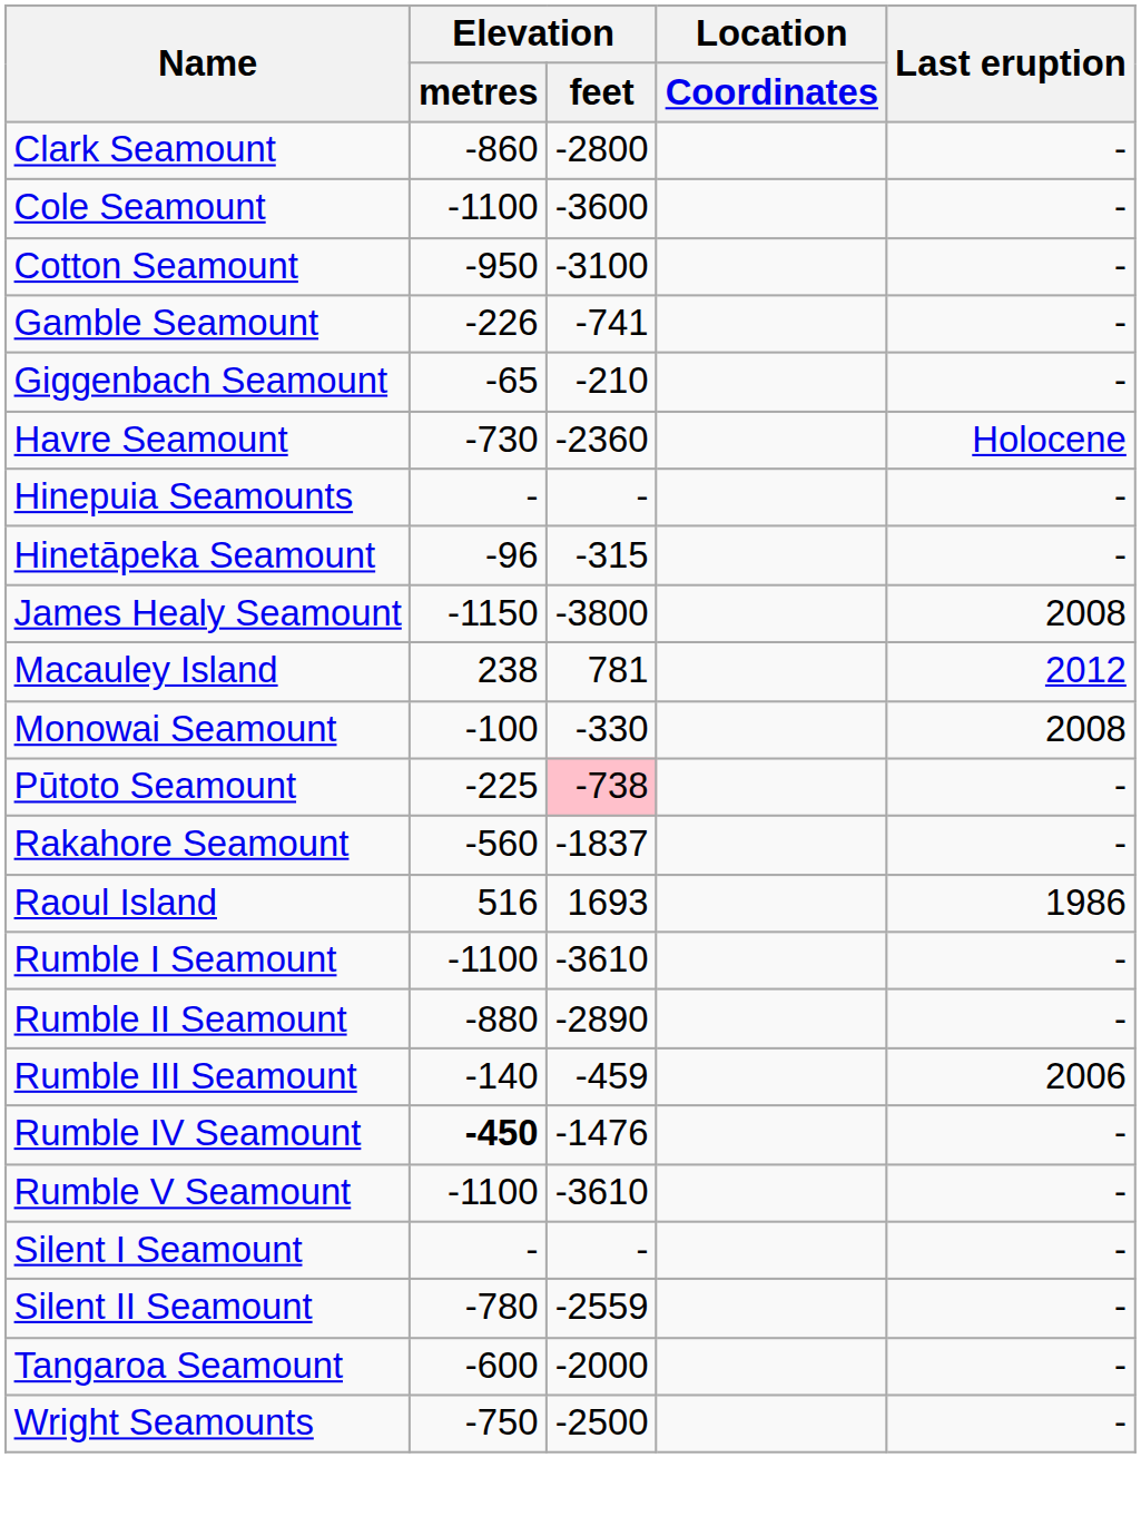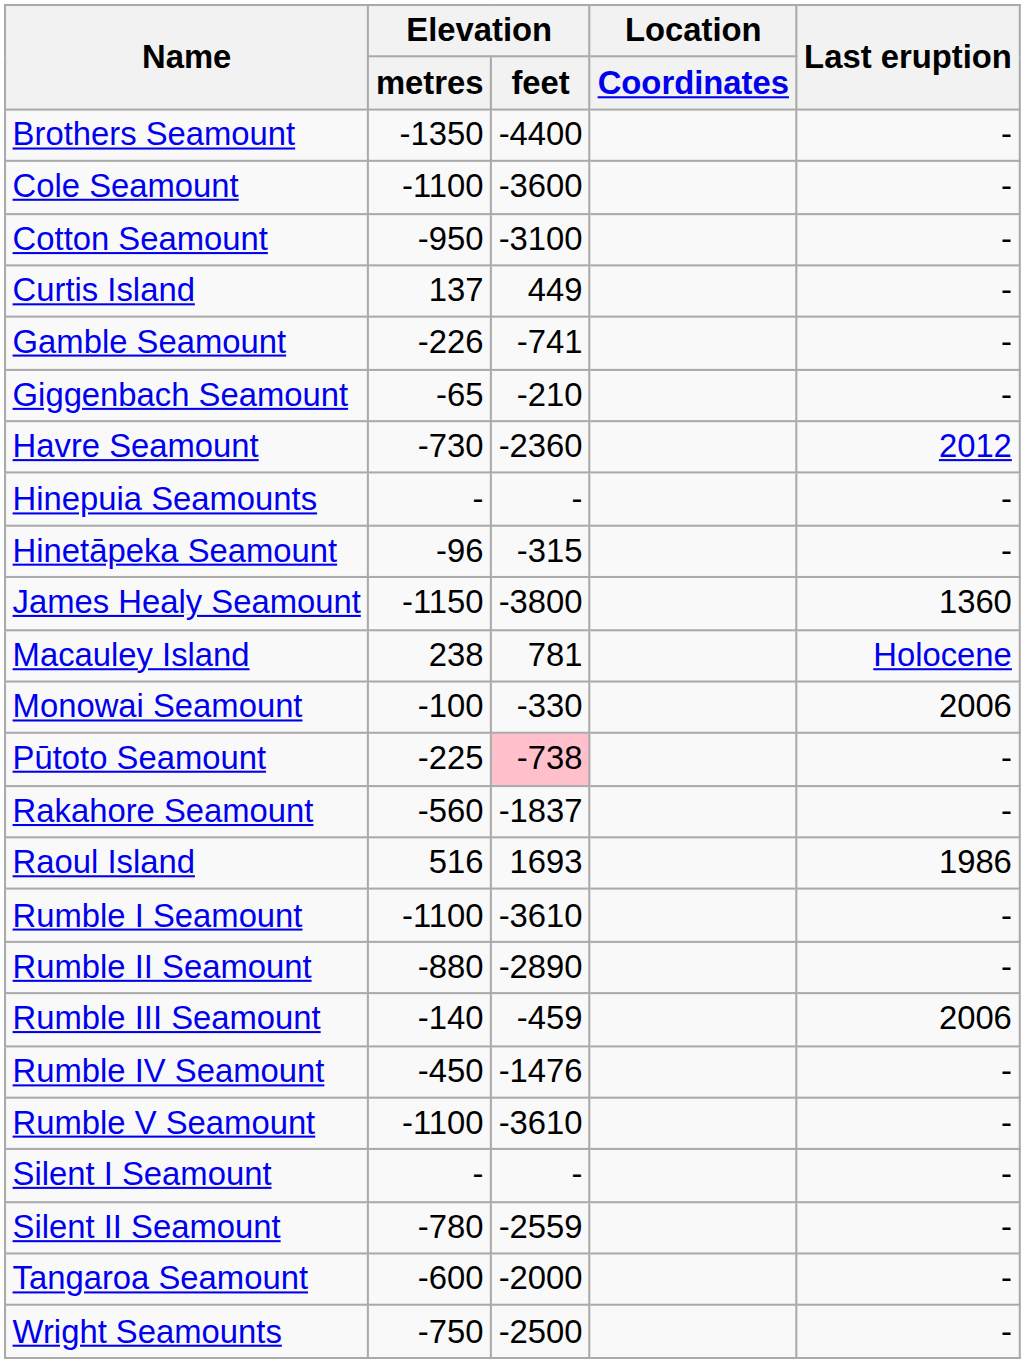 <table class="wikitable">
 <tr>
 <th rowspan="2">Name</th>
 <th colspan ="2">Elevation</th>
 <th>Location</th>
 <th rowspan="2">Last eruption</th>
 </tr>
 <tr>
 <th>metres</th>
 <th>feet</th>
 <th><a href='#'>Coordinates</a></th>
 </tr>
 <tr align="right">
-<td align="left"><a href='#'>Clark Seamount</a></td>
-<td>-860</td>
-<td>-2800</td>
+<td align="left"><a href='#'>Brothers Seamount</a></td>
+<td>-1350</td>
+<td>-4400</td>
 <td></td>
 <td>-</td>
 </tr>
 <tr align="right">
 <td align="left"><a href='#'>Cole Seamount</a></td>
 <td>-1100</td>
 <td>-3600</td>
 <td></td>
 <td>-</td>
 </tr>
 <tr align="right">
 <td align="left"><a href='#'>Cotton Seamount</a></td>
 <td>-950</td>
 <td>-3100</td>
+<td></td>
+<td>-</td>
+</tr>
+<tr align="right">
+<td align="left"><a href='#'>Curtis Island</a></td>
+<td>137</td>
+<td>449</td>
 <td></td>
 <td>-</td>
 </tr>
 <tr align="right">
 <td align="left"><a href='#'>Gamble Seamount</a></td>
 <td>-226</td>
 <td>-741</td>
 <td></td>
 <td>-</td>
 </tr>
 <tr align="right">
 <td align="left"><a href='#'>Giggenbach Seamount</a></td>
 <td>-65</td>
 <td>-210</td>
 <td></td>
 <td>-</td>
 </tr>
 <tr align="right">
 <td align="left"><a href='#'>Havre Seamount</a></td>
 <td>-730</td>
 <td>-2360</td>
 <td></td>
-<td><a href='#'>Holocene</a></td>
+<td><a href='#'>2012</a></td>
 </tr>
 <tr align="right">
 <td align="left"><a href='#'>Hinepuia Seamounts</a></td>
 <td>-</td>
 <td>-</td>
 <td></td>
 <td>-</td>
 </tr>
 <tr align="right">
 <td align="left"><a href='#'>Hinetāpeka Seamount</a></td>
 <td>-96</td>
 <td>-315</td>
 <td></td>
 <td>-</td>
 </tr>
 <tr align="right">
 <td align="left"><a href='#'>James Healy Seamount</a></td>
 <td>-1150</td>
 <td>-3800</td>
 <td></td>
-<td>2008</td>
+<td>1360</td>
 </tr>
 <tr align="right">
 <td align="left"><a href='#'>Macauley Island</a></td>
 <td>238</td>
 <td>781</td>
 <td></td>
-<td><a href='#'>2012</a></td>
+<td><a href='#'>Holocene</a></td>
 </tr>
 <tr align="right">
 <td align="left"><a href='#'>Monowai Seamount</a></td>
 <td>-100</td>
 <td>-330</td>
 <td></td>
-<td>2008</td>
+<td>2006</td>
 </tr>
 <tr align="right">
 <td align="left"><a href='#'>Pūtoto Seamount</a></td>
 <td>-225</td>
 <td style="background: pink;">-738</td>
 <td></td>
 <td>-</td>
 </tr>
 <tr align="right">
 <td align="left"><a href='#'>Rakahore Seamount</a></td>
 <td>-560</td>
 <td>-1837</td>
 <td></td>
 <td>-</td>
 </tr>
 <tr align="right">
 <td align="left"><a href='#'>Raoul Island</a></td>
 <td>516</td>
 <td>1693</td>
 <td></td>
 <td>1986</td>
 </tr>
 <tr align="right">
 <td align="left"><a href='#'>Rumble I Seamount</a></td>
 <td>-1100</td>
 <td>-3610</td>
 <td></td>
 <td>-</td>
 </tr>
 <tr align="right">
 <td align="left"><a href='#'>Rumble II Seamount</a></td>
 <td>-880</td>
 <td>-2890</td>
 <td></td>
 <td>-</td>
 </tr>
 <tr align="right">
 <td align="left"><a href='#'>Rumble III Seamount</a></td>
 <td>-140</td>
 <td>-459</td>
 <td></td>
 <td>2006</td>
 </tr>
 <tr align="right">
 <td align="left"><a href='#'>Rumble IV Seamount</a></td>
-<td><strong>-450</strong></td>
+<td>-450</td>
 <td>-1476</td>
 <td></td>
 <td>-</td>
 </tr>
 <tr align="right">
 <td align="left"><a href='#'>Rumble V Seamount</a></td>
 <td>-1100</td>
 <td>-3610</td>
 <td></td>
 <td>-</td>
 </tr>
 <tr align="right">
 <td align="left"><a href='#'>Silent I Seamount</a></td>
 <td>-</td>
 <td>-</td>
 <td></td>
 <td>-</td>
 </tr>
 <tr align="right">
 <td align="left"><a href='#'>Silent II Seamount</a></td>
 <td>-780</td>
 <td>-2559</td>
 <td></td>
 <td>-</td>
 </tr>
 <tr align="right">
 <td align="left"><a href='#'>Tangaroa Seamount</a></td>
 <td>-600</td>
 <td>-2000</td>
 <td></td>
 <td>-</td>
 </tr>
 <tr align="right">
 <td align="left"><a href='#'>Wright Seamounts</a></td>
 <td>-750</td>
 <td>-2500</td>
 <td></td>
 <td>-</td>
 </tr>
 </table>
